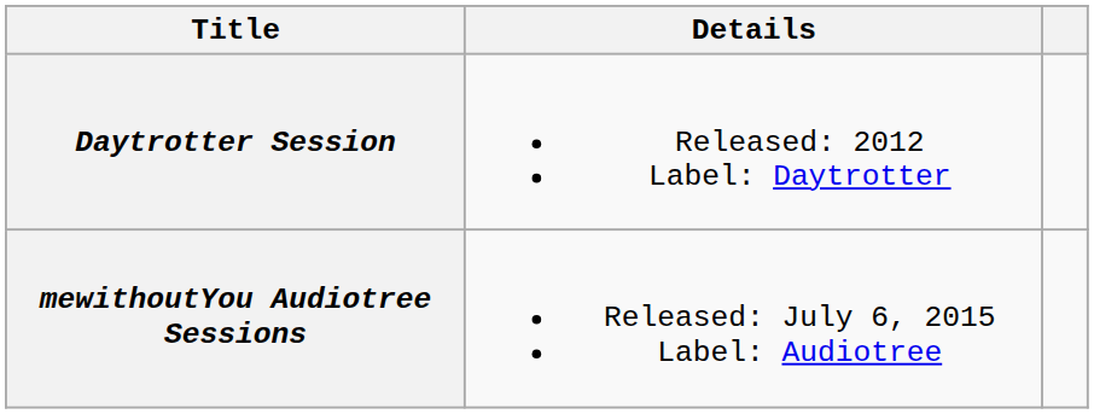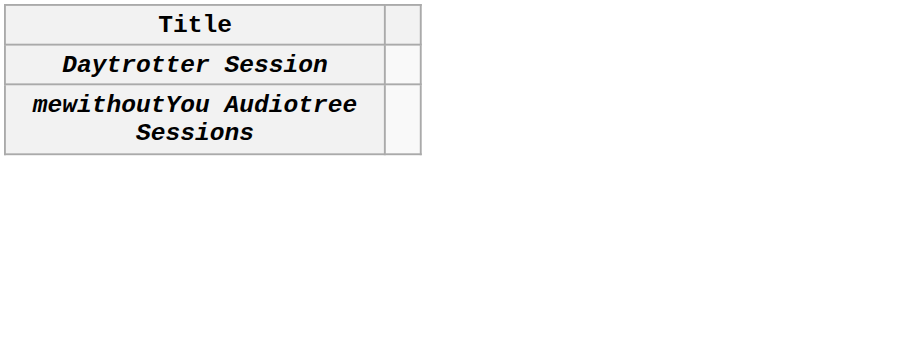 <table class="wikitable plainrowheaders" style="text-align:center;">
 <tr>
 <th scope="col" style="width:15em;">Title</th>
-<th scope="col" style="width:19em;">Details</th>
 <th scope="col" style="width:1em;"></th>
 </tr>
 <tr>
 <th scope="row"><em>Daytrotter Session</em></th>
-<td><br><ul><li>Released:  2012</li><li>Label: <a href='#'>Daytrotter</a></li></ul></td>
 <td></td>
 </tr>
 <tr>
 <th scope="row"><em>mewithoutYou Audiotree Sessions</em></th>
-<td><br><ul><li>Released: July 6, 2015</li><li>Label: <a href='#'>Audiotree</a></li></ul></td>
 <td></td>
 </tr>
 </table>
